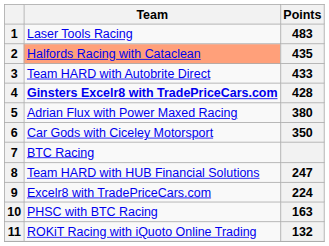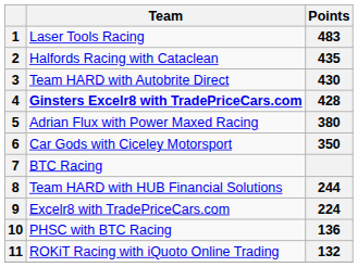 <table class="wikitable" style="font-size:95%">
 <tr>
 <th></th>
 <th>Team</th>
 <th>Points</th>
 </tr>
 <tr>
 <th align="center">1</th>
 <td><a href='#'>Laser Tools Racing</a></td>
 <th align="left">483</th>
 </tr>
 <tr>
 <th align="center">2</th>
-<td style="background: lightsalmon;"><a href='#'>Halfords Racing with Cataclean</a></td>
+<td><a href='#'>Halfords Racing with Cataclean</a></td>
 <th align="left">435</th>
 </tr>
 <tr>
 <th align="center">3</th>
 <td><a href='#'>Team HARD with Autobrite Direct</a></td>
-<th align="left">433</th>
+<th align="left">430</th>
 </tr>
 <tr>
 <th align="center">4</th>
 <td nowrap><strong><a href='#'>Ginsters Excelr8 with TradePriceCars.com</a></strong></td>
 <th align="left">428</th>
 </tr>
 <tr>
 <th align="center">5</th>
 <td><a href='#'>Adrian Flux with Power Maxed Racing</a></td>
 <th align="left">380</th>
 </tr>
 <tr>
 <th align="center">6</th>
 <td><a href='#'>Car Gods with Ciceley Motorsport</a></td>
 <th align="left">350</th>
 </tr>
 <tr>
 <th align="center">7</th>
 <td><a href='#'>BTC Racing</a></td>
 <th align="left"></th>
 </tr>
 <tr>
 <th align="center">8</th>
 <td><a href='#'>Team HARD with HUB Financial Solutions</a></td>
-<th align="left">247</th>
+<th align="left">244</th>
 </tr>
 <tr>
 <th align="center">9</th>
 <td><a href='#'>Excelr8 with TradePriceCars.com</a></td>
 <th align="left">224</th>
 </tr>
 <tr>
 <th align="center">10</th>
 <td><a href='#'>PHSC with BTC Racing</a></td>
-<th align="left">163</th>
+<th align="left">136</th>
 </tr>
 <tr>
 <th align="center">11</th>
 <td><a href='#'>ROKiT Racing with iQuoto Online Trading</a></td>
 <th align="left">132</th>
 </tr>
 <tr>
 </tr>
 </table>
